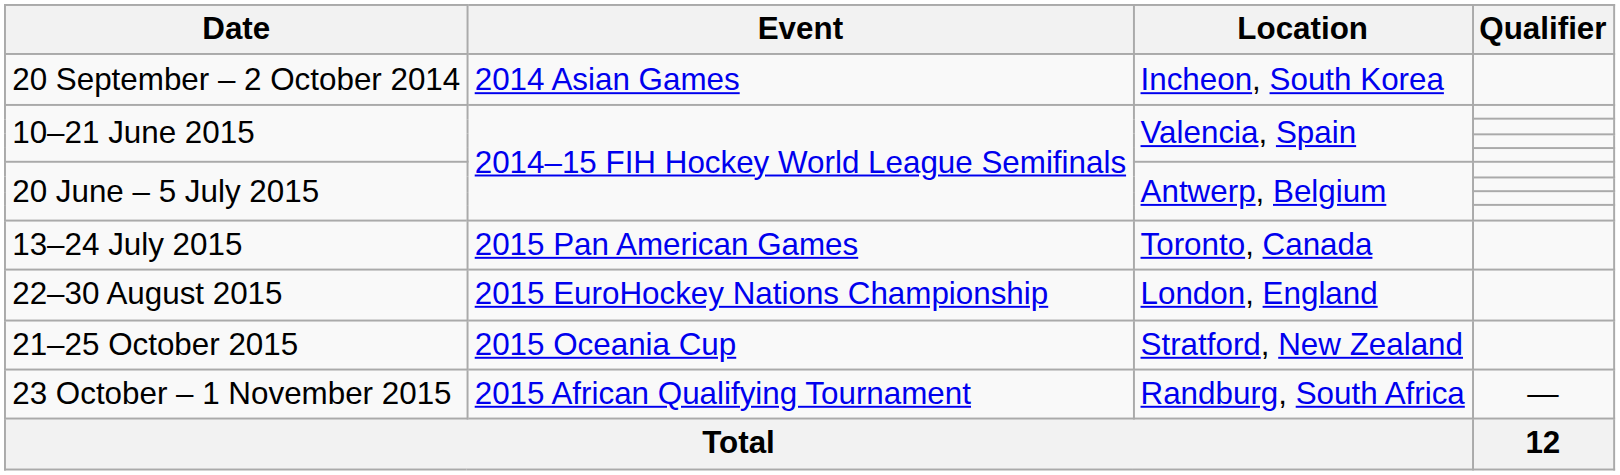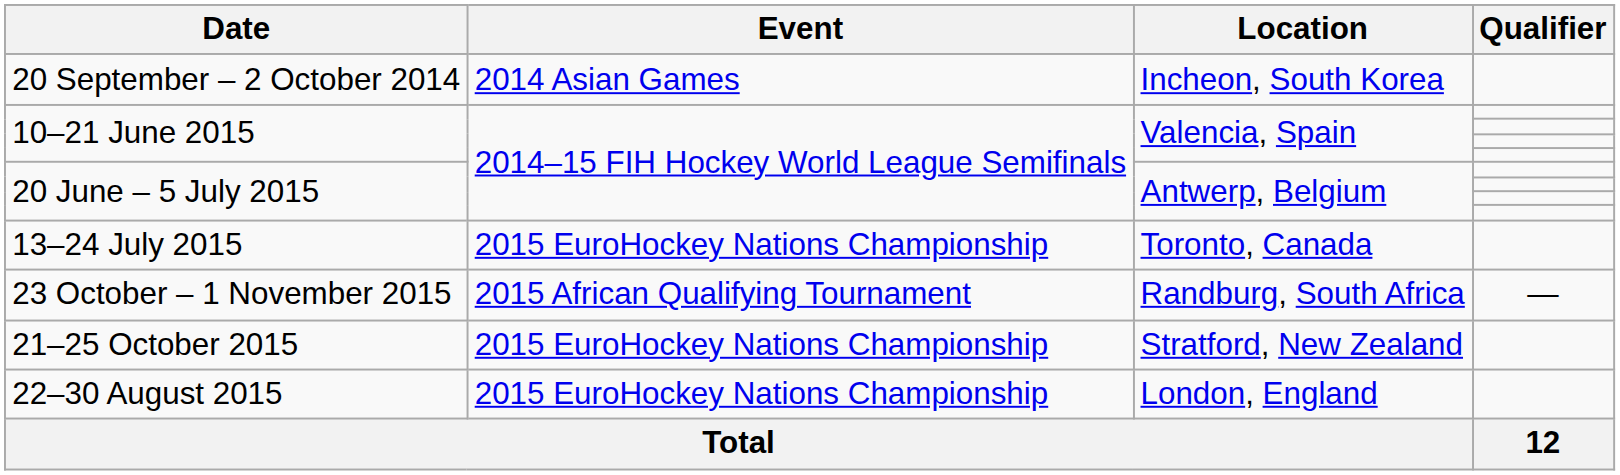 <table class=wikitable>
 <tr>
 <th>Date</th>
 <th>Event</th>
 <th>Location</th>
 <th>Qualifier</th>
 </tr>
 <tr>
 <td>20 September – 2 October 2014</td>
 <td><a href='#'>2014 Asian Games</a></td>
 <td> <a href='#'>Incheon</a>, <a href='#'>South Korea</a></td>
 <td></td>
 </tr>
 <tr>
 <td rowspan="4">10–21 June 2015</td>
 <td rowspan="8"><a href='#'>2014–15 FIH Hockey World League Semifinals</a></td>
 <td rowspan="4"> <a href='#'>Valencia</a>, <a href='#'>Spain</a></td>
 <td></td>
 </tr>
 <tr>
 <td></td>
 </tr>
 <tr>
 <td></td>
 </tr>
 <tr>
 <td></td>
 </tr>
 <tr>
 <td rowspan="4">20 June – 5 July 2015</td>
 <td rowspan="4"> <a href='#'>Antwerp</a>, <a href='#'>Belgium</a></td>
 <td></td>
 </tr>
 <tr>
 <td></td>
 </tr>
 <tr>
 <td></td>
 </tr>
 <tr>
 <td></td>
 </tr>
 <tr>
 <td>13–24 July 2015</td>
-<td><a href='#'>2015 Pan American Games</a></td>
+<td><a href='#'>2015 EuroHockey Nations Championship</a></td>
 <td> <a href='#'>Toronto</a>, <a href='#'>Canada</a></td>
+<td></td>
+</tr>
+<tr>
+<td>23 October – 1 November 2015</td>
+<td><a href='#'>2015 African Qualifying Tournament</a></td>
+<td> <a href='#'>Randburg</a>, <a href='#'>South Africa</a></td>
+<td style="text-align:center;">—</td>
+</tr>
+<tr>
+<td>21–25 October 2015</td>
+<td><a href='#'>2015 EuroHockey Nations Championship</a></td>
+<td> <a href='#'>Stratford</a>, <a href='#'>New Zealand</a></td>
 <td></td>
 </tr>
 <tr>
 <td>22–30 August 2015</td>
 <td><a href='#'>2015 EuroHockey Nations Championship</a></td>
 <td> <a href='#'>London</a>, <a href='#'>England</a></td>
 <td></td>
 </tr>
 <tr>
-<td>21–25 October 2015</td>
-<td><a href='#'>2015 Oceania Cup</a></td>
-<td> <a href='#'>Stratford</a>, <a href='#'>New Zealand</a></td>
-<td></td>
-</tr>
-<tr>
-<td>23 October – 1 November 2015</td>
-<td><a href='#'>2015 African Qualifying Tournament</a></td>
-<td> <a href='#'>Randburg</a>, <a href='#'>South Africa</a></td>
-<td style="text-align:center;">—</td>
-</tr>
-<tr>
 <th colspan="3">Total</th>
 <th>12</th>
 </tr>
 </table>
